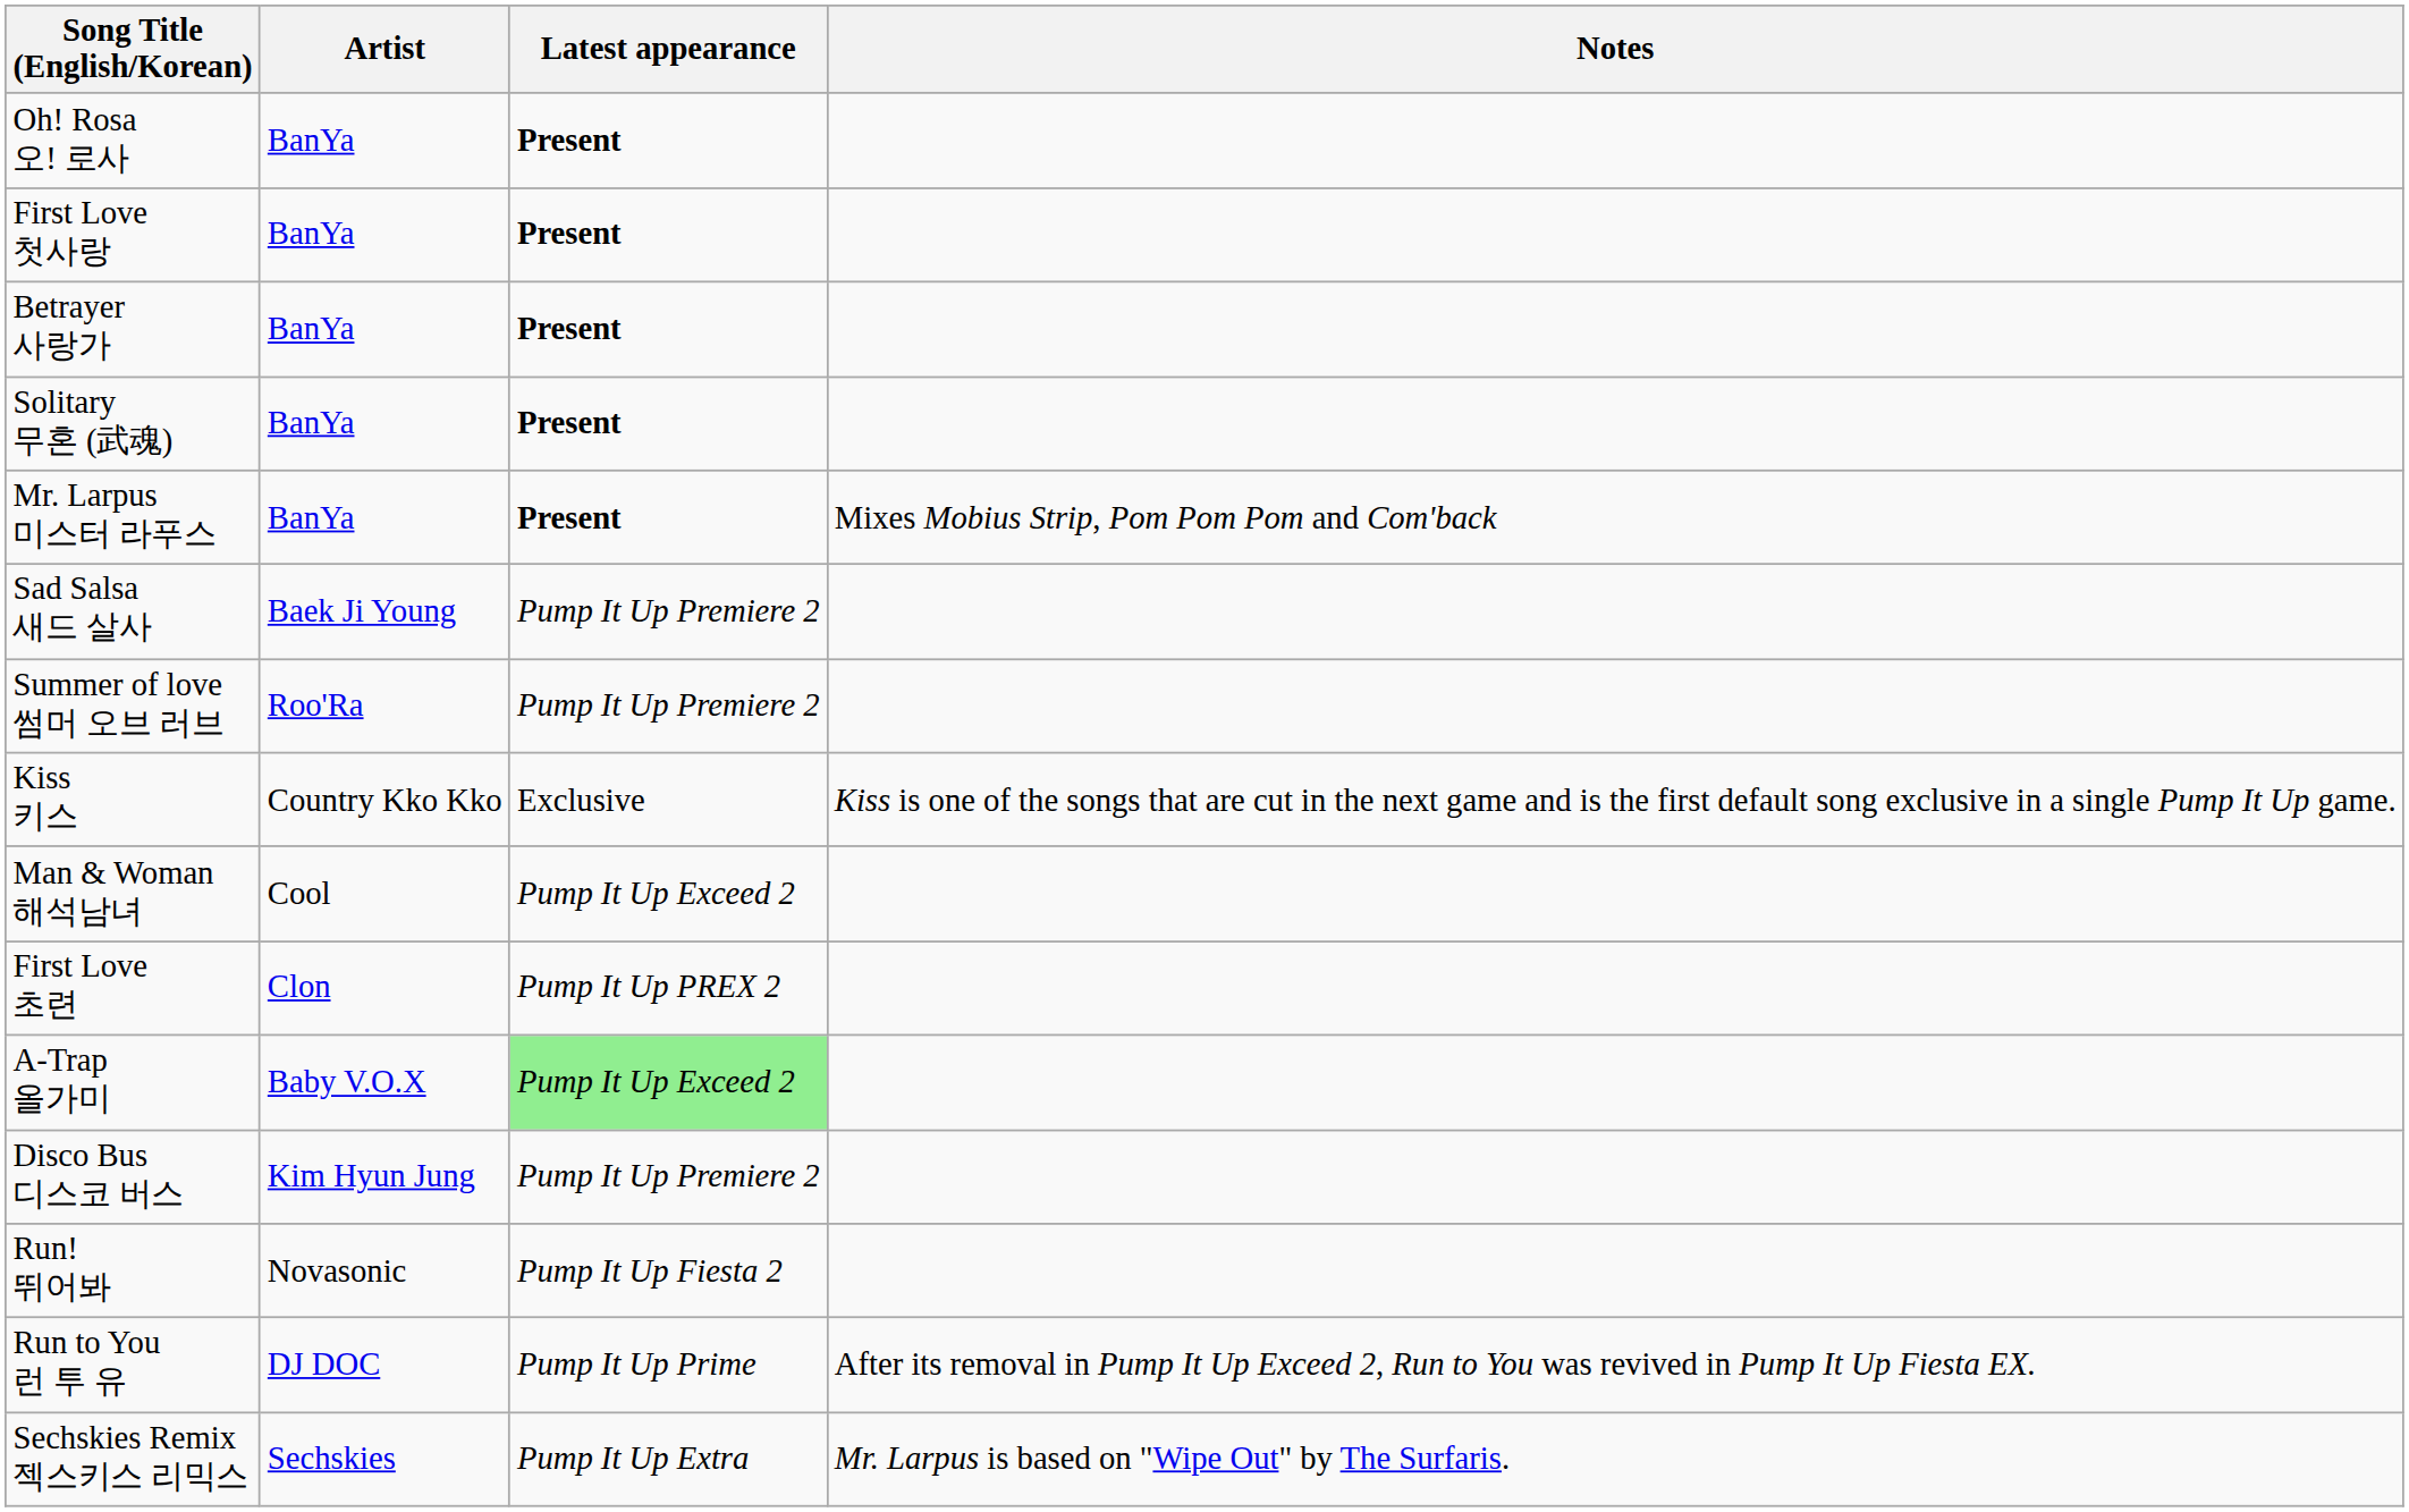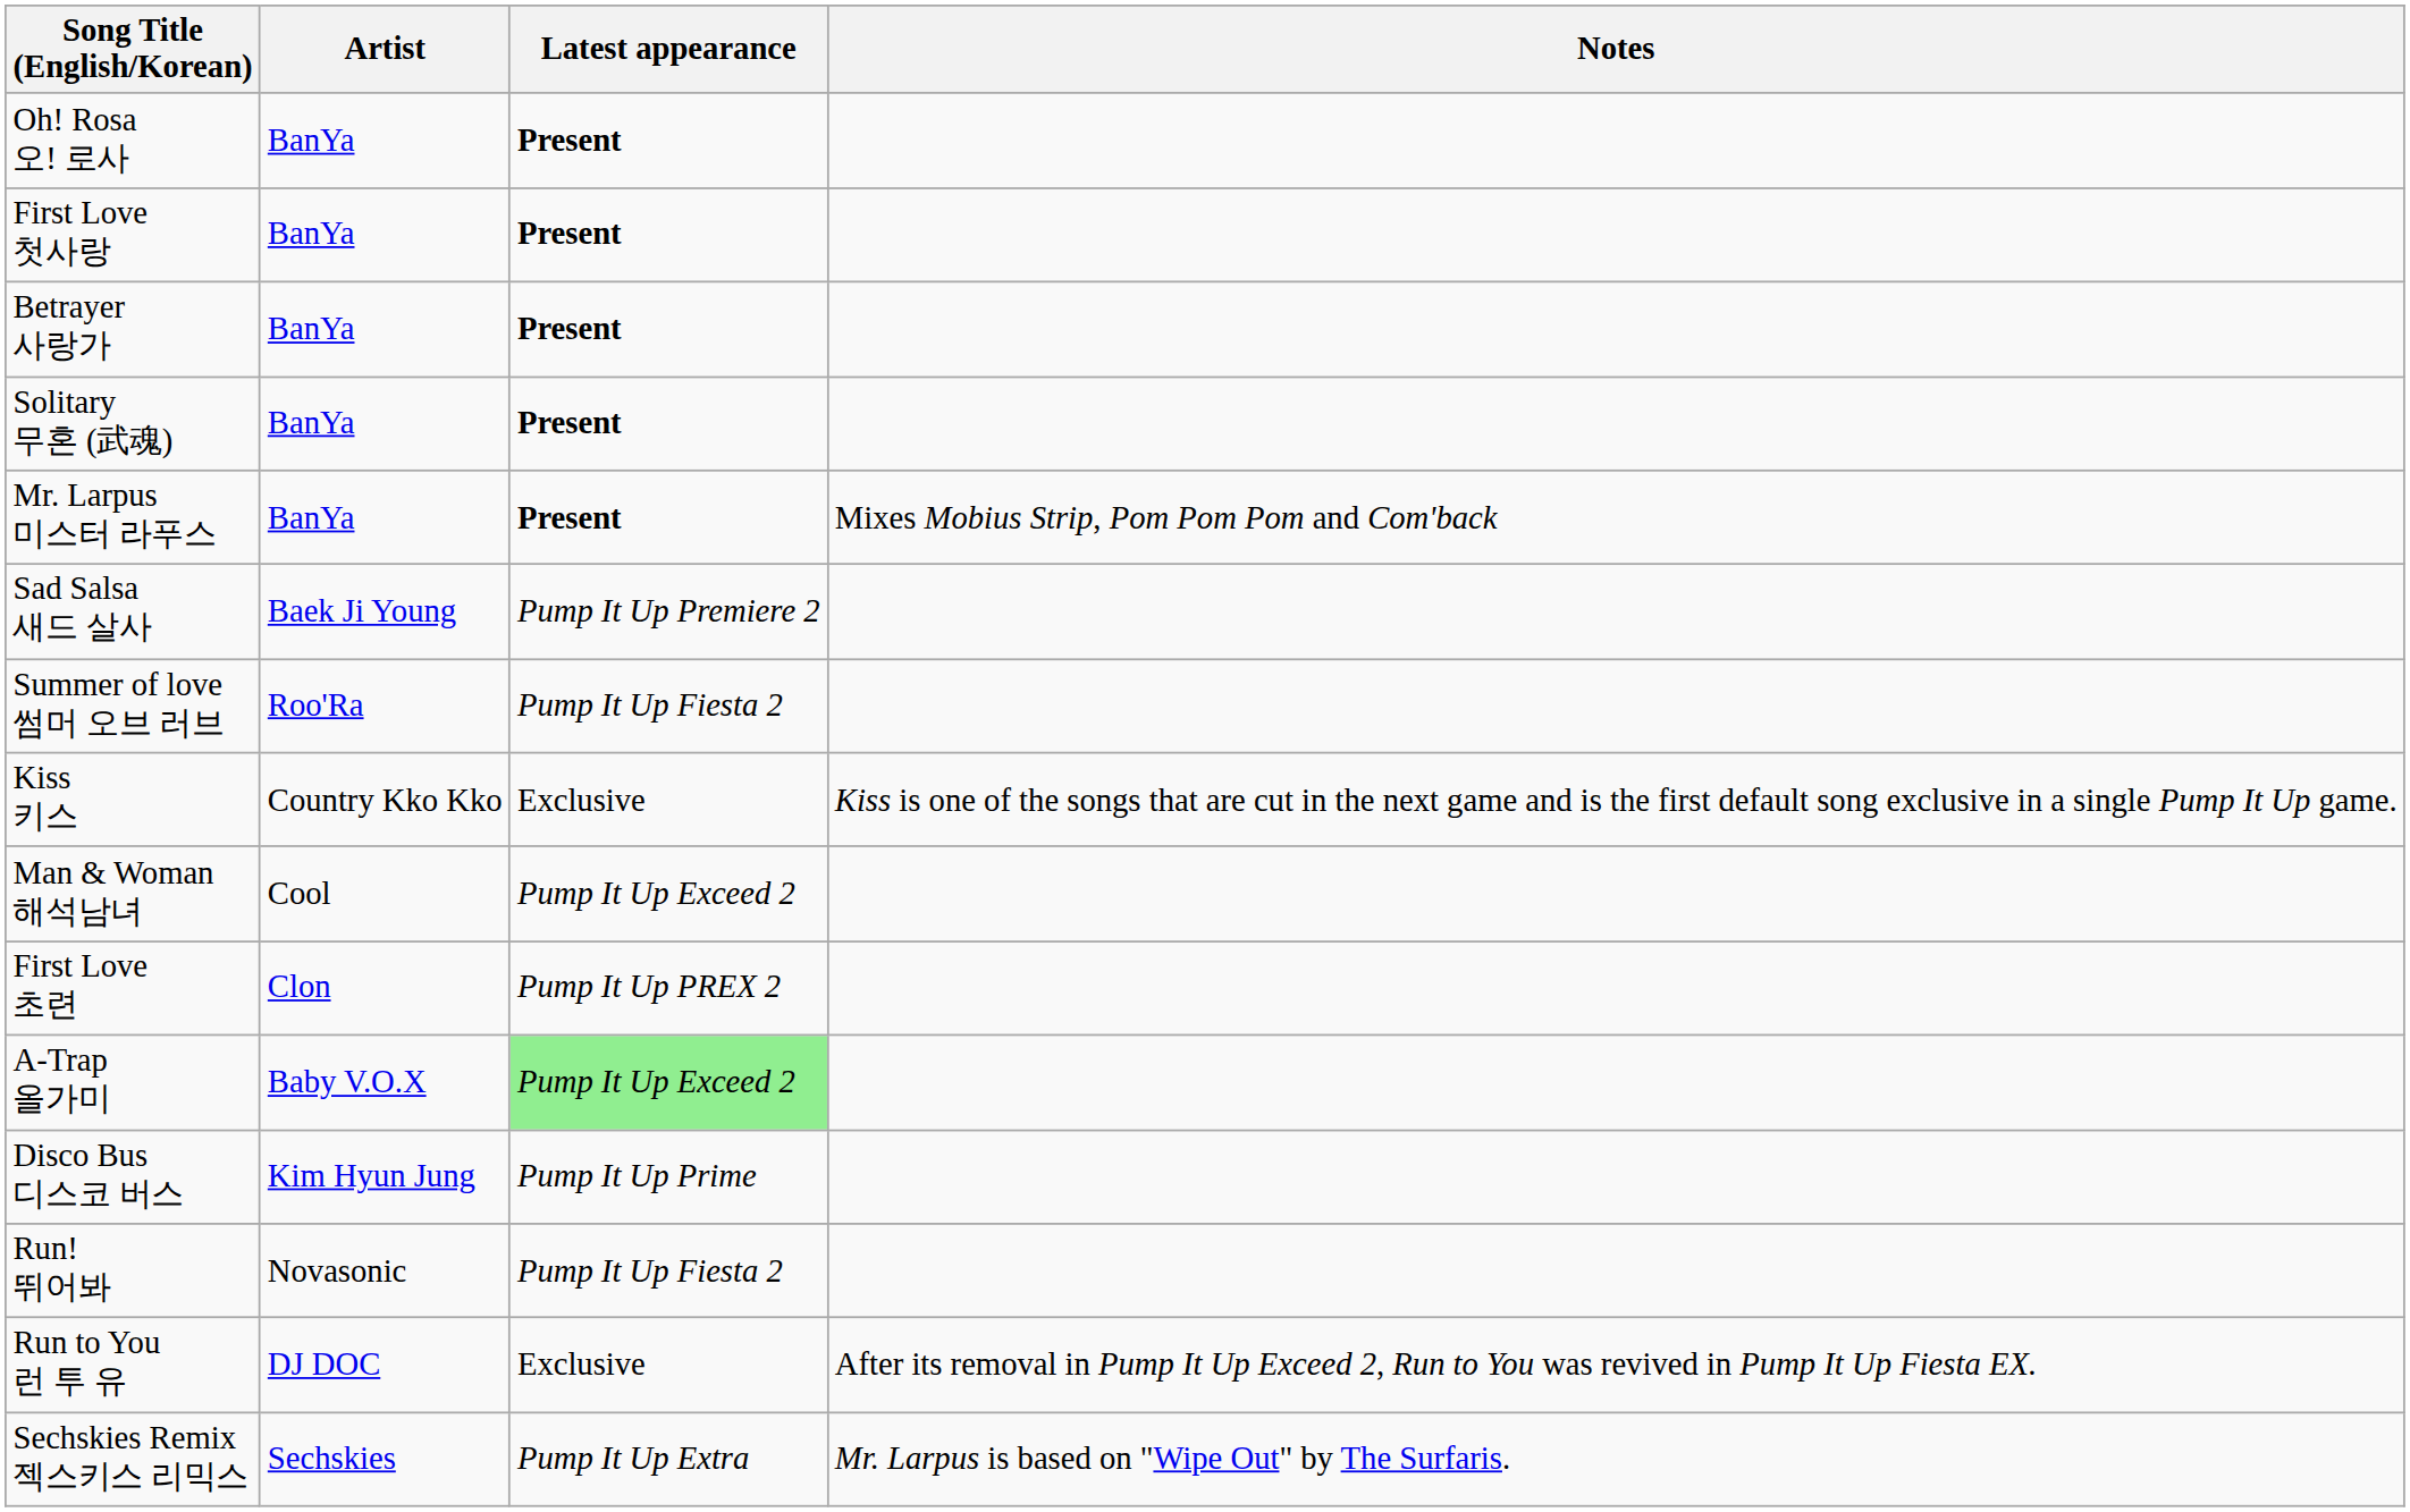 <table class="wikitable sortable">
 <tr>
 <th>Song Title<br>(English/Korean)</th>
 <th>Artist</th>
 <th>Latest appearance</th>
 <th>Notes</th>
 </tr>
 <tr>
 <td>Oh! Rosa<br>오! 로사</td>
 <td><a href='#'>BanYa</a></td>
 <td><strong>Present</strong></td>
 <td></td>
 </tr>
 <tr>
 <td>First Love<br>첫사랑</td>
 <td><a href='#'>BanYa</a></td>
 <td><strong>Present</strong></td>
 <td></td>
 </tr>
 <tr>
 <td>Betrayer<br>사랑가</td>
 <td><a href='#'>BanYa</a></td>
 <td><strong>Present</strong></td>
 <td></td>
 </tr>
 <tr>
 <td>Solitary<br>무혼 (武魂)</td>
 <td><a href='#'>BanYa</a></td>
 <td><strong>Present</strong></td>
 <td></td>
 </tr>
 <tr>
 <td>Mr. Larpus<br>미스터 라푸스</td>
 <td><a href='#'>BanYa</a></td>
 <td><strong>Present</strong></td>
 <td>Mixes <em>Mobius Strip</em>, <em>Pom Pom Pom</em> and <em>Com'back</em></td>
 </tr>
 <tr>
 <td>Sad Salsa<br>새드 살사</td>
 <td><a href='#'>Baek Ji Young</a></td>
 <td><em>Pump It Up Premiere 2</em></td>
 <td></td>
 </tr>
 <tr>
 <td>Summer of love<br>썸머 오브 러브</td>
 <td><a href='#'>Roo'Ra</a></td>
-<td><em>Pump It Up Premiere 2</em></td>
+<td><em>Pump It Up Fiesta 2</em></td>
 <td></td>
 </tr>
 <tr>
 <td>Kiss<br>키스</td>
 <td>Country Kko Kko</td>
 <td>Exclusive</td>
 <td><em>Kiss</em> is one of the songs that are cut in the next game and is the first default song exclusive in a single <em>Pump It Up</em> game.</td>
 </tr>
 <tr>
 <td>Man & Woman<br>해석남녀</td>
 <td>Cool</td>
 <td><em>Pump It Up Exceed 2</em></td>
 <td></td>
 </tr>
 <tr>
 <td>First Love<br>초련</td>
 <td><a href='#'>Clon</a></td>
 <td><em>Pump It Up PREX 2</em></td>
 <td></td>
 </tr>
 <tr>
 <td>A-Trap<br>올가미</td>
 <td><a href='#'>Baby V.O.X</a></td>
 <td style="background: lightgreen;"><em>Pump It Up Exceed 2</em></td>
 <td></td>
 </tr>
 <tr>
 <td>Disco Bus<br>디스코 버스</td>
 <td><a href='#'>Kim Hyun Jung</a></td>
-<td><em>Pump It Up Premiere 2</em></td>
+<td><em>Pump It Up Prime</em></td>
 <td></td>
 </tr>
 <tr>
 <td>Run!<br>뛰어봐</td>
 <td>Novasonic</td>
 <td><em>Pump It Up Fiesta 2</em></td>
 <td></td>
 </tr>
 <tr>
 <td>Run to You<br>런 투 유</td>
 <td><a href='#'>DJ DOC</a></td>
-<td><em>Pump It Up Prime</em></td>
+<td>Exclusive</td>
 <td>After its removal in <em>Pump It Up Exceed 2</em>, <em>Run to You</em> was revived in <em>Pump It Up Fiesta EX.</em></td>
 </tr>
 <tr>
 <td>Sechskies Remix<br>젝스키스 리믹스</td>
 <td><a href='#'>Sechskies</a></td>
 <td><em>Pump It Up Extra</em></td>
 <td><em>Mr. Larpus</em> is based on "<a href='#'>Wipe Out</a>" by <a href='#'>The Surfaris</a>.</td>
 </tr>
 </table>
